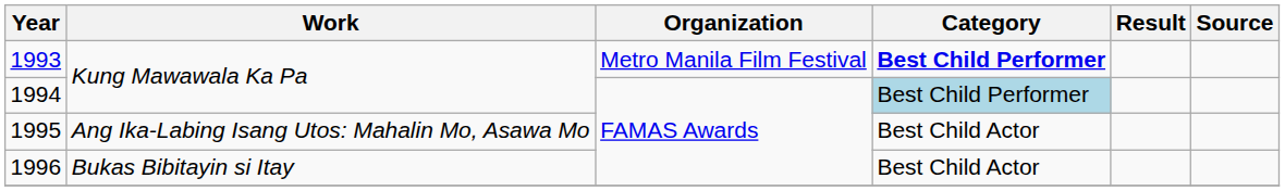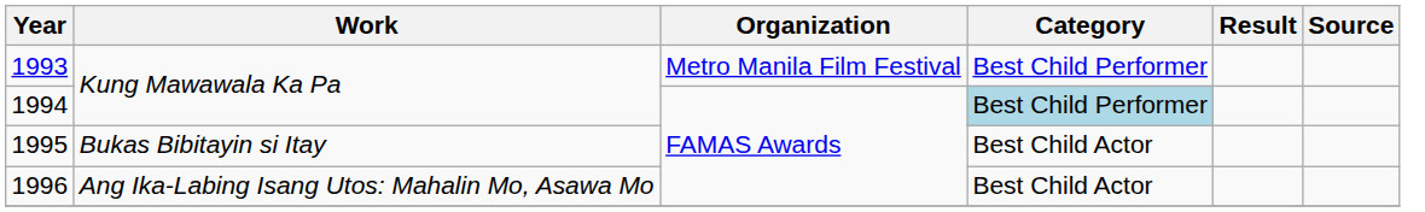 <table class="wikitable">
 <tr>
 <th>Year</th>
 <th>Work</th>
 <th>Organization</th>
 <th>Category</th>
 <th>Result</th>
 <th>Source </th>
 </tr>
 <tr>
 <td><a href='#'>1993</a></td>
 <td rowspan="2"><em>Kung Mawawala Ka Pa</em></td>
 <td><a href='#'>Metro Manila Film Festival</a></td>
-<td><strong><a href='#'>Best Child Performer</a></strong></td>
+<td><a href='#'>Best Child Performer</a></td>
 <td></td>
 <td></td>
 </tr>
 <tr>
 <td>1994</td>
 <td rowspan="3"><a href='#'>FAMAS Awards</a></td>
 <td style="background: lightblue;">Best Child Performer</td>
 <td></td>
 <td></td>
 </tr>
 <tr>
 <td>1995</td>
-<td><em>Ang Ika-Labing Isang Utos: Mahalin Mo, Asawa Mo</em></td>
+<td><em>Bukas Bibitayin si Itay</em></td>
 <td>Best Child Actor</td>
 <td></td>
 <td></td>
 </tr>
 <tr>
 <td>1996</td>
-<td><em>Bukas Bibitayin si Itay</em></td>
+<td><em>Ang Ika-Labing Isang Utos: Mahalin Mo, Asawa Mo</em></td>
 <td>Best Child Actor</td>
 <td></td>
 <td></td>
 </tr>
 <tr>
 </tr>
 </table>
